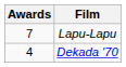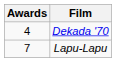 <table class="wikitable" style="text-align:center;">
 <tr>
 <th scope="col" width="55">Awards</th>
 <th scope="col" align="center">Film</th>
 </tr>
 <tr>
+<td style="text-align:center">4</td>
+<td><em><a href='#'>Dekada '70</a></em></td>
+</tr>
+<tr>
 <td style="text-align:center">7</td>
 <td><em>Lapu-Lapu</em></td>
 </tr>
-<tr>
-<td style="text-align:center">4</td>
-<td><em><a href='#'>Dekada '70</a></em></td>
-</tr>
 </table>
